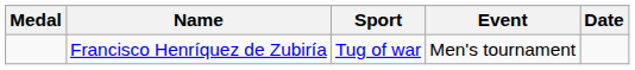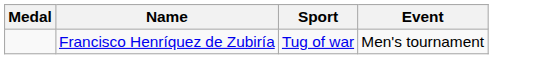 <table class="wikitable sortable" style="font-size:90%">
 <tr>
 <th>Medal</th>
 <th>Name</th>
 <th>Sport</th>
 <th>Event</th>
-<th>Date</th>
 </tr>
 <tr>
 <td></td>
 <td><a href='#'>Francisco Henríquez de Zubiría</a></td>
 <td><a href='#'>Tug of war</a></td>
 <td>Men's tournament</td>
-<td></td>
 </tr>
 </table>
